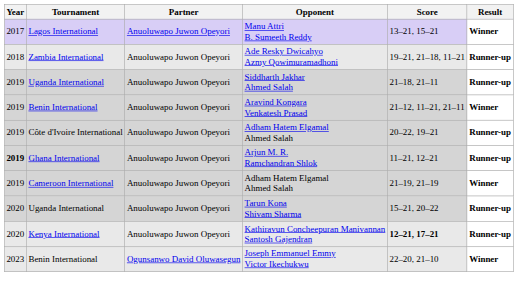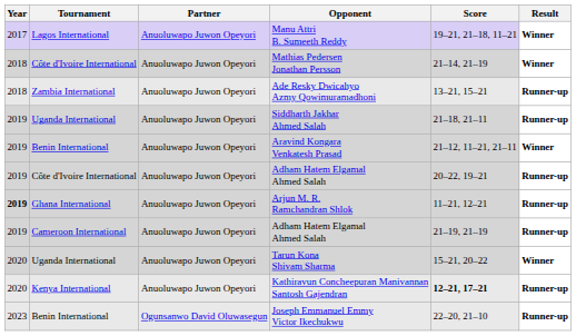 <table class="sortable wikitable" style="font-size: 90%;">
 <tr>
 <th>Year</th>
 <th>Tournament</th>
 <th>Partner</th>
 <th>Opponent</th>
 <th>Score</th>
 <th>Result</th>
 </tr>
 <tr style="background:#D8CEF6">
 <td align="center">2017</td>
 <td align="left"><a href='#'>Lagos International</a></td>
 <td align="left"> <a href='#'>Anuoluwapo Juwon Opeyori</a></td>
 <td align="left"> <a href='#'>Manu Attri</a><br> <a href='#'>B. Sumeeth Reddy</a></td>
-<td align="left">13–21, 15–21</td>
+<td align="left">19–21, 21–18, 11–21</td>
+<td style="text-align:left; background:white"> <strong>Winner</strong></td>
+</tr>
+<tr style="background:#D5D5D5">
+<td align="center">2018</td>
+<td align="left"><a href='#'>Côte d'Ivoire International</a></td>
+<td align="left"> Anuoluwapo Juwon Opeyori</td>
+<td align="left"> <a href='#'>Mathias Pedersen</a><br> <a href='#'>Jonathan Persson</a></td>
+<td align="left">21–14, 21–19</td>
 <td style="text-align:left; background:white"> <strong>Winner</strong></td>
 </tr>
 <tr style="background:#E9E9E9">
 <td align="center">2018</td>
 <td align="left"><a href='#'>Zambia International</a></td>
 <td align="left"> Anuoluwapo Juwon Opeyori</td>
 <td align="left"> <a href='#'>Ade Resky Dwicahyo</a><br> <a href='#'>Azmy Qowimuramadhoni</a></td>
-<td align="left">19–21, 21–18, 11–21</td>
+<td align="left">13–21, 15–21</td>
 <td style="text-align:left; background:white"> <strong>Runner-up</strong></td>
 </tr>
 <tr style="background:#D5D5D5">
 <td align="center">2019</td>
 <td align="left"><a href='#'>Uganda International</a></td>
 <td align="left"> Anuoluwapo Juwon Opeyori</td>
 <td align="left"> <a href='#'>Siddharth Jakhar</a><br> <a href='#'>Ahmed Salah</a></td>
 <td align="left">21–18, 21–11</td>
 <td style="text-align:left; background:white"> <strong>Runner-up</strong></td>
 </tr>
 <tr style="background:#D5D5D5">
 <td align="center">2019</td>
 <td align="left"><a href='#'>Benin International</a></td>
 <td align="left"> Anuoluwapo Juwon Opeyori</td>
 <td align="left"> <a href='#'>Aravind Kongara</a><br> <a href='#'>Venkatesh Prasad</a></td>
 <td align="left">21–12, 11–21, 21–11</td>
 <td style="text-align:left; background:white"> <strong>Winner</strong></td>
 </tr>
 <tr style="background:#D5D5D5">
 <td align="center">2019</td>
 <td align="left">Côte d'Ivoire International</td>
 <td align="left"> Anuoluwapo Juwon Opeyori</td>
 <td align="left"> <a href='#'>Adham Hatem Elgamal</a><br> Ahmed Salah</td>
 <td align="left">20–22, 19–21</td>
 <td style="text-align:left; background:white"> <strong>Runner-up</strong></td>
 </tr>
 <tr style="background:#D5D5D5">
 <td align="center"><strong>2019</strong></td>
 <td align="left"><a href='#'>Ghana International</a></td>
 <td align="left"> Anuoluwapo Juwon Opeyori</td>
 <td align="left"> <a href='#'>Arjun M. R.</a><br> <a href='#'>Ramchandran Shlok</a></td>
 <td align="left">11–21, 12–21</td>
 <td style="text-align:left; background:white"> <strong>Runner-up</strong></td>
 </tr>
 <tr style="background:#D5D5D5">
 <td align="center">2019</td>
 <td align="left"><a href='#'>Cameroon International</a></td>
 <td align="left"> Anuoluwapo Juwon Opeyori</td>
 <td align="left"> Adham Hatem Elgamal<br> Ahmed Salah</td>
 <td align="left">21–19, 21–19</td>
-<td style="text-align:left; background:white"> <strong>Winner</strong></td>
+<td style="text-align:left; background:white"> <strong>Runner-up</strong></td>
 </tr>
 <tr style="background:#D5D5D5">
 <td align="center">2020</td>
 <td align="left">Uganda International</td>
 <td align="left"> Anuoluwapo Juwon Opeyori</td>
 <td align="left"> <a href='#'>Tarun Kona</a><br> <a href='#'>Shivam Sharma</a></td>
 <td align="left">15–21, 20–22</td>
-<td style="text-align:left; background:white"> <strong>Runner-up</strong></td>
+<td style="text-align:left; background:white"> <strong>Winner</strong></td>
 </tr>
 <tr style="background:#E9E9E9">
 <td align="center">2020</td>
 <td align="left"><a href='#'>Kenya International</a></td>
 <td align="left"> Anuoluwapo Juwon Opeyori</td>
 <td align="left"> <a href='#'>Kathiravun Concheepuran Manivannan</a><br> <a href='#'>Santosh Gajendran</a></td>
 <td align="left"><strong>12–21, 17–21</strong></td>
 <td style="text-align:left; background:white"> <strong>Runner-up</strong></td>
 </tr>
 <tr style="background:#E9E9E9">
 <td align="center">2023</td>
 <td align="left">Benin International</td>
 <td align="left"> <a href='#'>Ogunsanwo David Oluwasegun</a></td>
 <td align="left"> <a href='#'>Joseph Emmanuel Emmy</a><br>  <a href='#'>Victor Ikechukwu</a></td>
 <td align="left">22–20, 21–10</td>
-<td style="text-align:left; background:white"> <strong>Winner</strong></td>
+<td style="text-align:left; background:white"> <strong>Runner-up</strong></td>
 </tr>
 </table>
